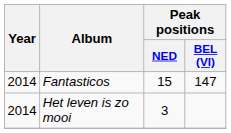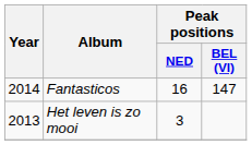 <table class="wikitable">
 <tr>
 <th align="center" rowspan="2" width="10">Year</th>
 <th align="center" rowspan="2" width="120">Album</th>
 <th align="center" colspan="2" width="20">Peak positions</th>
 </tr>
 <tr>
 <th scope="col" style="width:3em;font-size:90%;"><a href='#'>NED</a><br></th>
 <th scope="col" style="width:3em;font-size:90%;"><a href='#'>BEL <br>(Vl)</a><br></th>
 </tr>
 <tr>
 <td style="text-align:center;">2014</td>
 <td><em>Fantasticos</em></td>
-<td style="text-align:center;">15</td>
+<td style="text-align:center;">16</td>
 <td style="text-align:center;">147</td>
 </tr>
 <tr>
-<td style="text-align:center;">2014</td>
+<td style="text-align:center;">2013</td>
 <td><em>Het leven is zo mooi</em></td>
 <td style="text-align:center;">3</td>
 <td style="text-align:center;"></td>
 </tr>
 <tr>
 </tr>
 </table>
